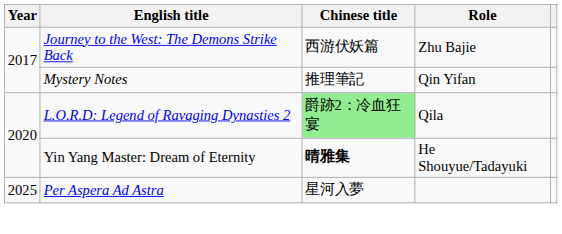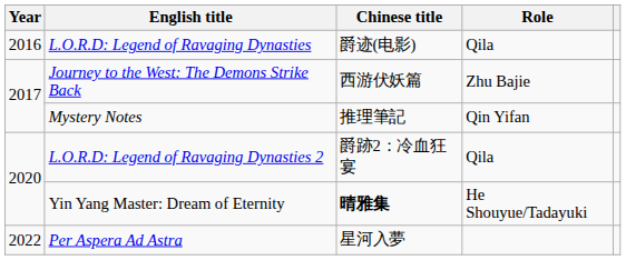 <table class="wikitable sortable">
 <tr>
 <th>Year</th>
 <th>English title</th>
 <th>Chinese title</th>
 <th>Role</th>
 <th></th>
+</tr>
+<tr>
+<td>2016</td>
+<td><a href='#'><em>L.O.R.D: Legend of Ravaging Dynasties</em></a></td>
+<td>爵迹(电影)</td>
+<td>Qila</td>
+<td></td>
 </tr>
 <tr>
 <td rowspan="2">2017</td>
 <td><a href='#'><em>Journey to the West: The Demons Strike Back</em></a></td>
 <td>西游伏妖篇</td>
 <td>Zhu Bajie</td>
 <td></td>
 </tr>
 <tr>
 <td><em>Mystery Notes</em></td>
 <td>推理筆記</td>
 <td>Qin Yifan</td>
 <td></td>
 </tr>
 <tr>
 <td rowspan="2">2020</td>
 <td><a href='#'><em>L.O.R.D: Legend of Ravaging Dynasties 2</em></a></td>
-<td style="background: lightgreen;">爵跡2：冷血狂宴</td>
+<td>爵跡2：冷血狂宴</td>
 <td>Qila</td>
 <td></td>
 </tr>
 <tr>
 <td>Yin Yang Master: Dream of Eternity</td>
 <td><strong>晴雅集</strong></td>
 <td>He  Shouyue/Tadayuki</td>
 <td></td>
 </tr>
 <tr>
-<td>2025</td>
+<td>2022</td>
 <td><em><a href='#'>Per Aspera Ad Astra</a></em></td>
 <td>星河入夢</td>
 <td></td>
 <td></td>
 </tr>
 </table>
